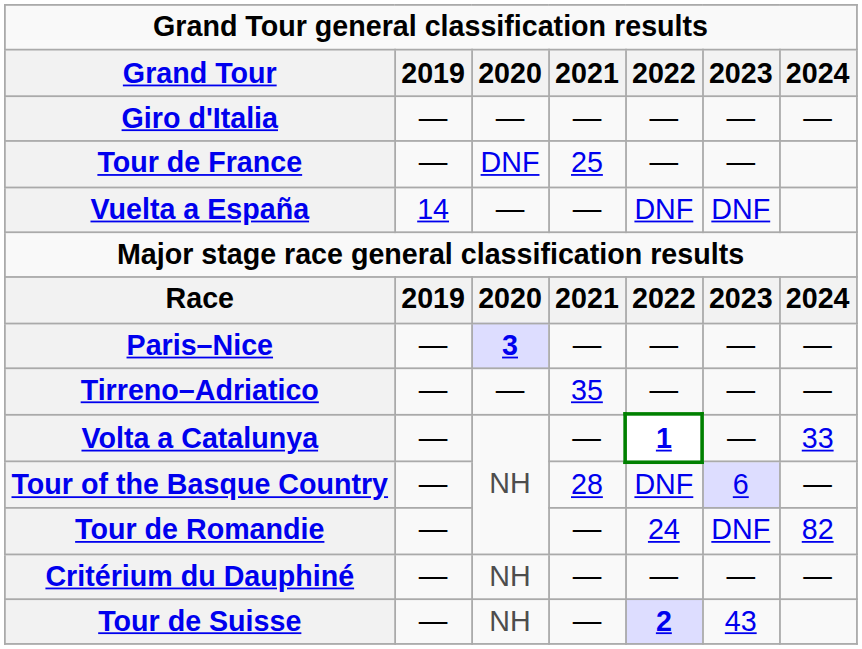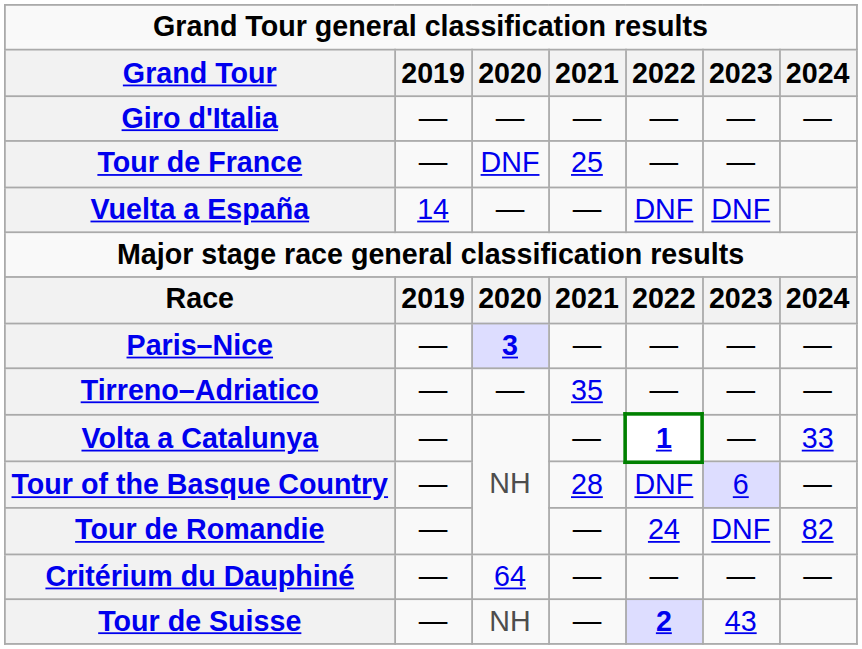 <table class="wikitable plainrowheaders">
 <tr>
 <td colspan=9 align="center"><strong>Grand Tour general classification results</strong></td>
 </tr>
 <tr>
 <th scope="col"><a href='#'>Grand Tour</a></th>
 <th scope="col">2019</th>
 <th scope="col">2020</th>
 <th scope="col">2021</th>
 <th scope="col">2022</th>
 <th scope="col">2023</th>
 <th scope="col">2024</th>
 </tr>
 <tr style="text-align:center;">
 <th scope="row"> <a href='#'>Giro d'Italia</a></th>
 <td>—</td>
 <td>—</td>
 <td>—</td>
 <td>—</td>
 <td>—</td>
 <td>—</td>
 </tr>
 <tr style="text-align:center;">
 <th scope="row"> <a href='#'>Tour de France</a></th>
 <td>—</td>
 <td><a href='#'>DNF</a></td>
 <td><a href='#'>25</a></td>
 <td>—</td>
 <td>—</td>
 <td></td>
 </tr>
 <tr style="text-align:center;">
 <th scope="row"> <a href='#'>Vuelta a España</a></th>
 <td><a href='#'>14</a></td>
 <td>—</td>
 <td>—</td>
 <td><a href='#'>DNF</a></td>
 <td><a href='#'>DNF</a></td>
 <td></td>
 </tr>
 <tr>
 <td colspan=9 align="center"><strong>Major stage race general classification results</strong></td>
 </tr>
 <tr>
 <th scope="col">Race</th>
 <th scope="col">2019</th>
 <th scope="col">2020</th>
 <th scope="col">2021</th>
 <th scope="col">2022</th>
 <th scope="col">2023</th>
 <th scope="col">2024</th>
 </tr>
 <tr style="text-align:center;">
 <th scope="row"> <a href='#'>Paris–Nice</a></th>
 <td>—</td>
 <td style="background:#ddf;"><a href='#'><strong>3</strong></a></td>
 <td>—</td>
 <td>—</td>
 <td>—</td>
 <td>—</td>
 </tr>
 <tr style="text-align:center;">
 <th scope="row"> <a href='#'>Tirreno–Adriatico</a></th>
 <td>—</td>
 <td>—</td>
 <td><a href='#'>35</a></td>
 <td>—</td>
 <td>—</td>
 <td>—</td>
 </tr>
 <tr style="text-align:center;">
 <th scope="row"> <a href='#'>Volta a Catalunya</a></th>
 <td>—</td>
 <td style="color:#4d4d4d;" rowspan=3>NH</td>
 <td>—</td>
 <td style="background:white; border:2px solid green;"><a href='#'><strong>1</strong></a></td>
 <td>—</td>
 <td><a href='#'>33</a></td>
 </tr>
 <tr style="text-align:center;">
 <th scope="row"> <a href='#'>Tour of the Basque Country</a></th>
 <td>—</td>
 <td><a href='#'>28</a></td>
 <td><a href='#'>DNF</a></td>
 <td style="background:#ddf;"><a href='#'>6</a></td>
 <td>—</td>
 </tr>
 <tr style="text-align:center;">
 <th scope="row"> <a href='#'>Tour de Romandie</a></th>
 <td>—</td>
 <td>—</td>
 <td><a href='#'>24</a></td>
 <td><a href='#'>DNF</a></td>
 <td><a href='#'>82</a></td>
 </tr>
 <tr style="text-align:center;">
 <th scope="row"> <a href='#'>Critérium du Dauphiné</a></th>
 <td>—</td>
-<td style="color:#4d4d4d;">NH</td>
+<td><a href='#'>64</a></td>
 <td>—</td>
 <td>—</td>
 <td>—</td>
 <td>—</td>
 </tr>
 <tr style="text-align:center;">
 <th scope="row"> <a href='#'>Tour de Suisse</a></th>
 <td>—</td>
 <td style="color:#4d4d4d;">NH</td>
 <td>—</td>
 <td style="background:#ddf;"><a href='#'><strong>2</strong></a></td>
 <td><a href='#'>43</a></td>
 <td></td>
 </tr>
 </table>
